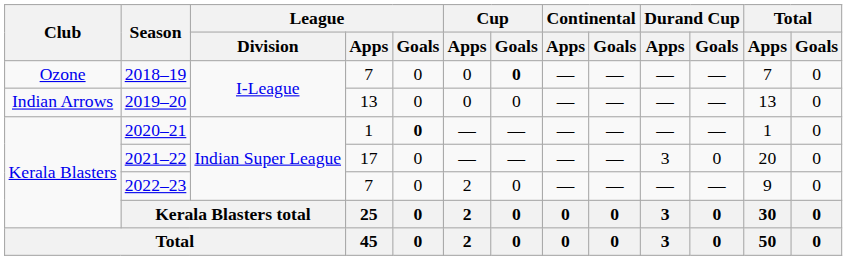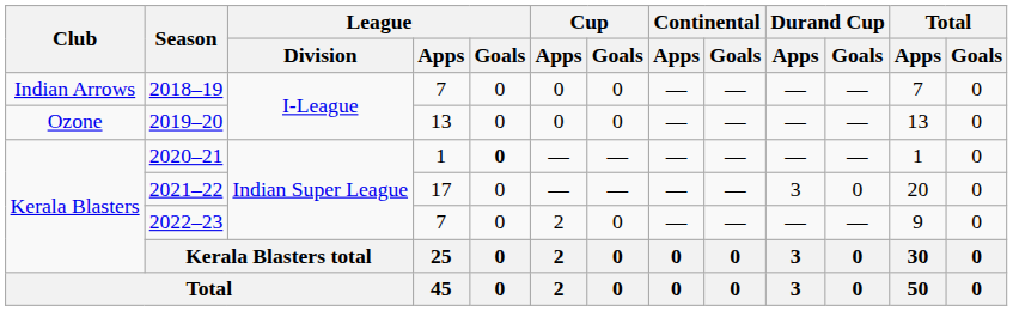 <table class=wikitable style=text-align:center>
 <tr>
 <th rowspan=2>Club</th>
 <th rowspan=2>Season</th>
 <th colspan=3>League</th>
 <th colspan=2>Cup</th>
 <th colspan=2>Continental</th>
 <th colspan="2">Durand Cup</th>
 <th colspan=2>Total</th>
 </tr>
 <tr>
 <th>Division</th>
 <th>Apps</th>
 <th>Goals</th>
 <th>Apps</th>
 <th>Goals</th>
 <th>Apps</th>
 <th>Goals</th>
 <th>Apps</th>
 <th>Goals</th>
 <th>Apps</th>
 <th>Goals</th>
 </tr>
 <tr>
-<td><a href='#'>Ozone</a></td>
+<td><a href='#'>Indian Arrows</a></td>
 <td><a href='#'>2018–19</a></td>
 <td rowspan="2"><a href='#'>I-League</a></td>
 <td>7</td>
 <td>0</td>
 <td>0</td>
-<td><strong>0</strong></td>
+<td>0</td>
 <td>—</td>
 <td>—</td>
 <td>—</td>
 <td>—</td>
 <td>7</td>
 <td>0</td>
 </tr>
 <tr>
-<td><a href='#'>Indian Arrows</a></td>
+<td><a href='#'>Ozone</a></td>
 <td><a href='#'>2019–20</a></td>
 <td>13</td>
 <td>0</td>
 <td>0</td>
 <td>0</td>
 <td>—</td>
 <td>—</td>
 <td>—</td>
 <td>—</td>
 <td>13</td>
 <td>0</td>
 </tr>
 <tr>
 <td rowspan="4"><a href='#'>Kerala Blasters</a></td>
 <td><a href='#'>2020–21</a></td>
 <td rowspan="3"><a href='#'>Indian Super League</a></td>
 <td>1</td>
 <td><strong>0</strong></td>
 <td>—</td>
 <td>—</td>
 <td>—</td>
 <td>—</td>
 <td>—</td>
 <td>—</td>
 <td>1</td>
 <td>0</td>
 </tr>
 <tr>
 <td><a href='#'>2021–22</a></td>
 <td>17</td>
 <td>0</td>
 <td>—</td>
 <td>—</td>
 <td>—</td>
 <td>—</td>
 <td>3</td>
 <td>0</td>
 <td>20</td>
 <td>0</td>
 </tr>
 <tr>
 <td><a href='#'>2022–23</a></td>
 <td>7</td>
 <td>0</td>
 <td>2</td>
 <td>0</td>
 <td>—</td>
 <td>—</td>
 <td>—</td>
 <td>—</td>
 <td>9</td>
 <td>0</td>
 </tr>
 <tr>
 <th colspan="2">Kerala Blasters total</th>
 <th>25</th>
 <th>0</th>
 <th>2</th>
 <th>0</th>
 <th>0</th>
 <th>0</th>
 <th>3</th>
 <th>0</th>
 <th>30</th>
 <th>0</th>
 </tr>
 <tr>
 <th colspan="3">Total</th>
 <th>45</th>
 <th>0</th>
 <th>2</th>
 <th>0</th>
 <th>0</th>
 <th>0</th>
 <th>3</th>
 <th>0</th>
 <th>50</th>
 <th>0</th>
 </tr>
 </table>
